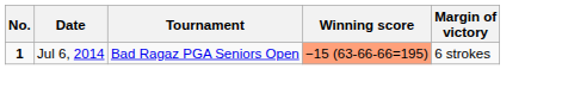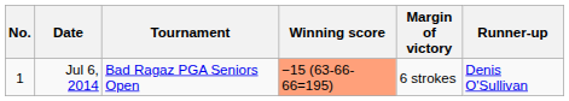 <table class="wikitable" style="font-size:95%;">
 <tr>
 <th>No.</th>
 <th>Date</th>
 <th>Tournament</th>
 <th>Winning score</th>
 <th>Margin of<br>victory</th>
+<th>Runner-up</th>
 </tr>
 <tr>
-<td align=center><strong>1</strong></td>
+<td align=center>1</td>
 <td align=right>Jul 6, <a href='#'>2014</a></td>
 <td><a href='#'>Bad Ragaz PGA Seniors Open</a></td>
 <td style="background: lightsalmon;">−15 (63-66-66=195)</td>
 <td>6 strokes</td>
+<td> <a href='#'>Denis O'Sullivan</a></td>
 </tr>
 </table>
